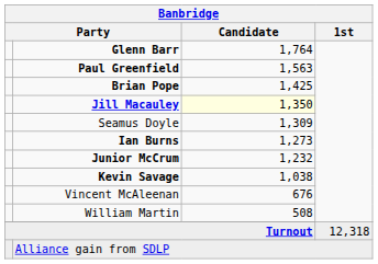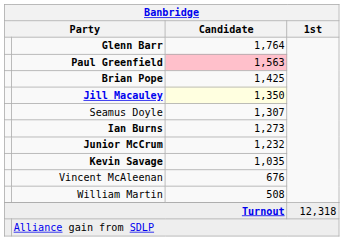 <table class="wikitable">
 <tr>
 <th colspan="4" align="center"><a href='#'>Banbridge</a></th>
 </tr>
 <tr>
 <th colspan="2" align="center" width=200>Party</th>
 <th width=150>Candidate</th>
 <th width=60>1st </th>
 </tr>
 <tr>
 <td></td>
 <td align="right"><strong>Glenn Barr</strong></td>
 <td align="right">1,764</td>
 </tr>
 <tr>
 <td></td>
 <td align="right"><strong>Paul Greenfield</strong></td>
-<td align="right">1,563</td>
+<td align="right" style="background: pink;">1,563</td>
 </tr>
 <tr>
 <td></td>
 <td align="right"><strong>Brian Pope</strong></td>
 <td align="right">1,425</td>
 </tr>
 <tr>
 <td></td>
 <td align="right"><strong><a href='#'>Jill Macauley</a></strong></td>
 <td align="right" style="background: lightyellow;">1,350</td>
 </tr>
 <tr>
 <td></td>
 <td align="right">Seamus Doyle</td>
-<td align="right">1,309</td>
+<td align="right">1,307</td>
 </tr>
 <tr>
 <td></td>
 <td align="right"><strong>Ian Burns</strong></td>
 <td align="right">1,273</td>
 </tr>
 <tr>
 <td></td>
 <td align="right"><strong>Junior McCrum</strong></td>
 <td align="right">1,232</td>
 </tr>
 <tr>
 <td></td>
 <td align="right"><strong>Kevin Savage</strong></td>
-<td align="right">1,038</td>
+<td align="right">1,035</td>
 </tr>
 <tr>
 <td></td>
 <td align="right">Vincent McAleenan</td>
 <td align="right">676</td>
 </tr>
 <tr>
 <td></td>
 <td align="right">William Martin</td>
 <td align="right">508</td>
 </tr>
 <tr>
 </tr>
 <tr bgcolor="EEEEEE">
 <td colspan=3 align="right"><strong><a href='#'>Turnout</a></strong></td>
 <td align="right">12,318</td>
 </tr>
 <tr bgcolor="EEEEEE">
 <td bgcolor=></td>
 <td colspan=4 bgcolor="EEEEEE"><a href='#'>Alliance</a> gain from <a href='#'>SDLP</a></td>
 </tr>
 </table>
